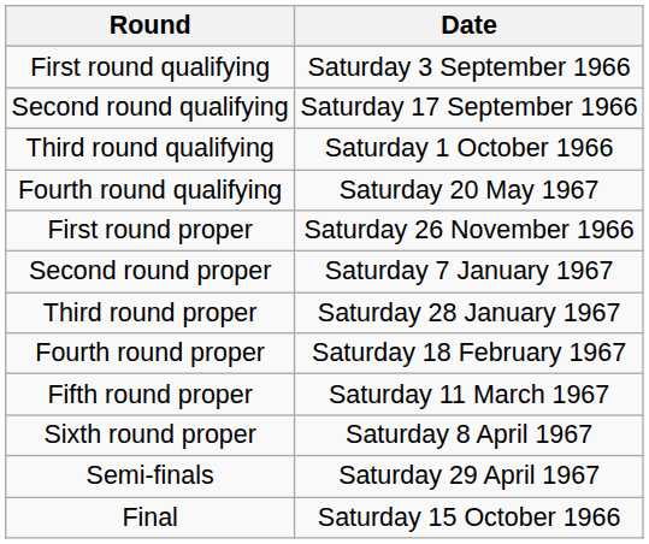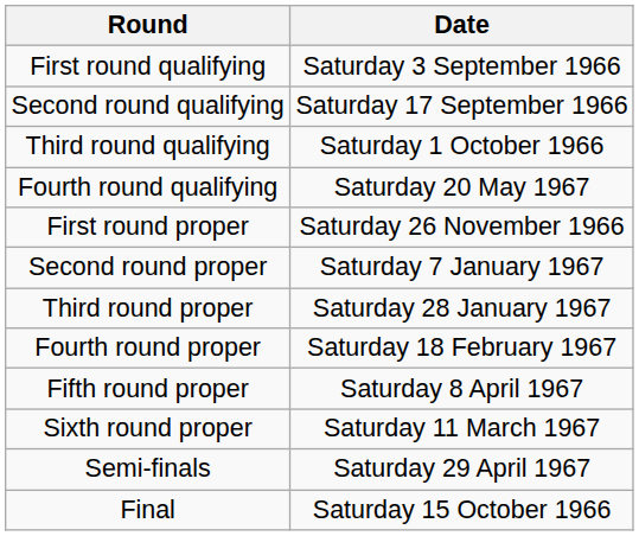 <table class="wikitable" style="text-align: center">
 <tr>
 <th>Round</th>
 <th>Date</th>
 </tr>
 <tr>
 <td>First round qualifying</td>
 <td>Saturday 3 September 1966</td>
 </tr>
 <tr>
 <td>Second round qualifying</td>
 <td>Saturday 17 September 1966</td>
 </tr>
 <tr>
 <td>Third round qualifying</td>
 <td>Saturday 1 October 1966</td>
 </tr>
 <tr>
 <td>Fourth round qualifying</td>
 <td>Saturday 20 May 1967</td>
 </tr>
 <tr>
 <td>First round proper</td>
 <td>Saturday 26 November 1966</td>
 </tr>
 <tr>
 <td>Second round proper</td>
 <td>Saturday 7 January 1967</td>
 </tr>
 <tr>
 <td>Third round proper</td>
 <td>Saturday 28 January 1967</td>
 </tr>
 <tr>
 <td>Fourth round proper</td>
 <td>Saturday 18 February 1967</td>
 </tr>
 <tr>
 <td>Fifth round proper</td>
-<td>Saturday 11 March 1967</td>
+<td>Saturday 8 April 1967</td>
 </tr>
 <tr>
 <td>Sixth round proper</td>
-<td>Saturday 8 April 1967</td>
+<td>Saturday 11 March 1967</td>
 </tr>
 <tr>
 <td>Semi-finals</td>
 <td>Saturday 29 April 1967</td>
 </tr>
 <tr>
 <td>Final</td>
 <td>Saturday 15 October 1966</td>
 </tr>
 </table>
